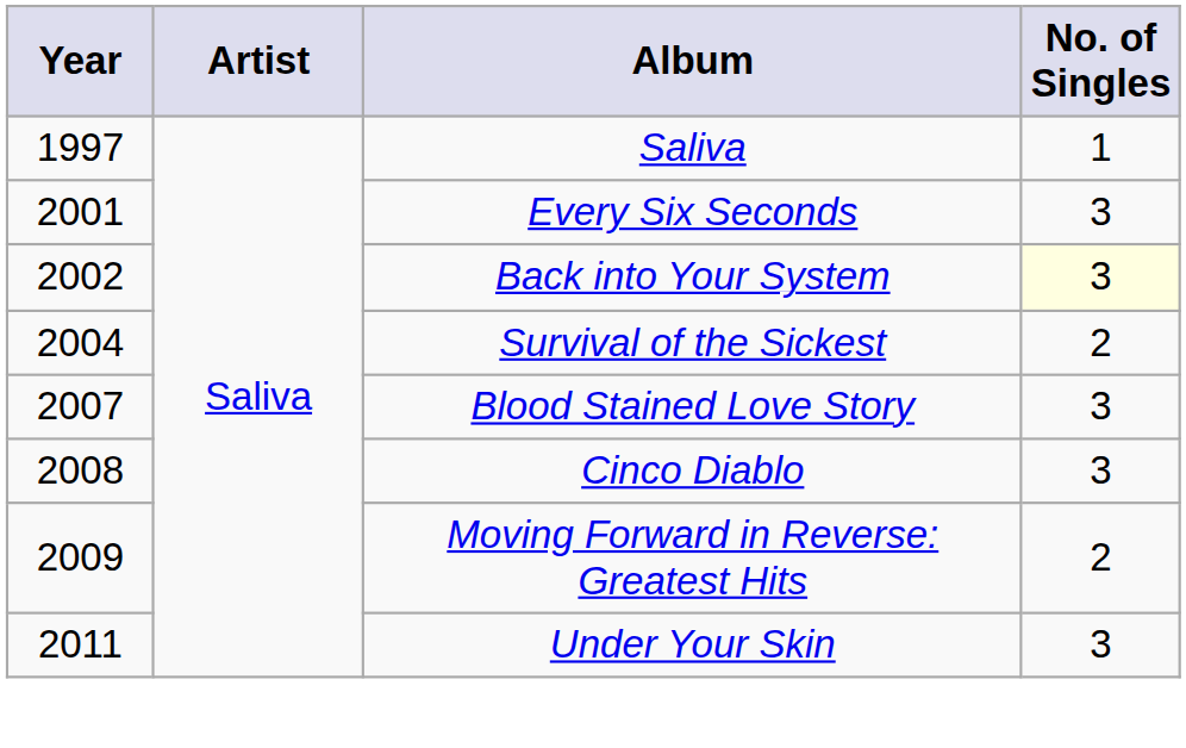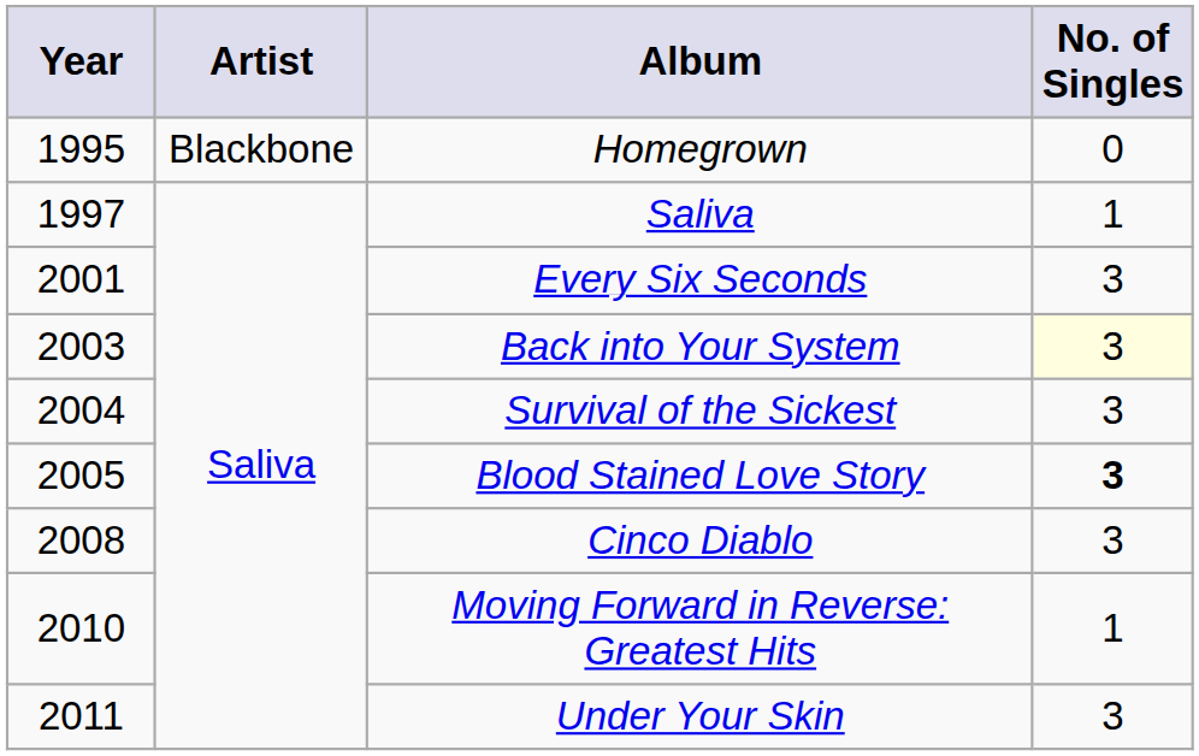 <table class="wikitable sortable" style="font-size:96%; text-align:center; margin: 6px;">
 <tr>
 <th style="background:#dde; width:50px;">Year</th>
 <th style="background:#dde; width:75px;">Artist</th>
 <th style="background:#dde; width:250px;">Album</th>
 <th style="background:#dde; width:25px;">No. of Singles</th>
+</tr>
+<tr>
+<td>1995</td>
+<td rowspan="1">Blackbone</td>
+<td><em>Homegrown</em></td>
+<td>0</td>
 </tr>
 <tr>
 <td>1997</td>
 <td rowspan="8"><a href='#'>Saliva</a></td>
 <td><em><a href='#'>Saliva</a></em></td>
 <td>1</td>
 </tr>
 <tr>
 <td>2001</td>
 <td><em><a href='#'>Every Six Seconds</a></em></td>
 <td>3</td>
 </tr>
 <tr>
-<td>2002</td>
+<td>2003</td>
 <td><em><a href='#'>Back into Your System</a></em></td>
 <td style="background: lightyellow;">3</td>
 </tr>
 <tr>
 <td>2004</td>
 <td><em><a href='#'>Survival of the Sickest</a></em></td>
-<td>2</td>
+<td>3</td>
 </tr>
 <tr>
-<td>2007</td>
+<td>2005</td>
 <td><em><a href='#'>Blood Stained Love Story</a></em></td>
-<td>3</td>
+<td><strong>3</strong></td>
 </tr>
 <tr>
 <td>2008</td>
 <td><em><a href='#'>Cinco Diablo</a></em></td>
 <td>3</td>
 </tr>
 <tr>
-<td>2009</td>
+<td>2010</td>
 <td><em><a href='#'>Moving Forward in Reverse: Greatest Hits</a></em></td>
-<td>2</td>
+<td>1</td>
 </tr>
 <tr>
 <td>2011</td>
 <td><em><a href='#'>Under Your Skin</a></em></td>
 <td>3</td>
 </tr>
 </table>
